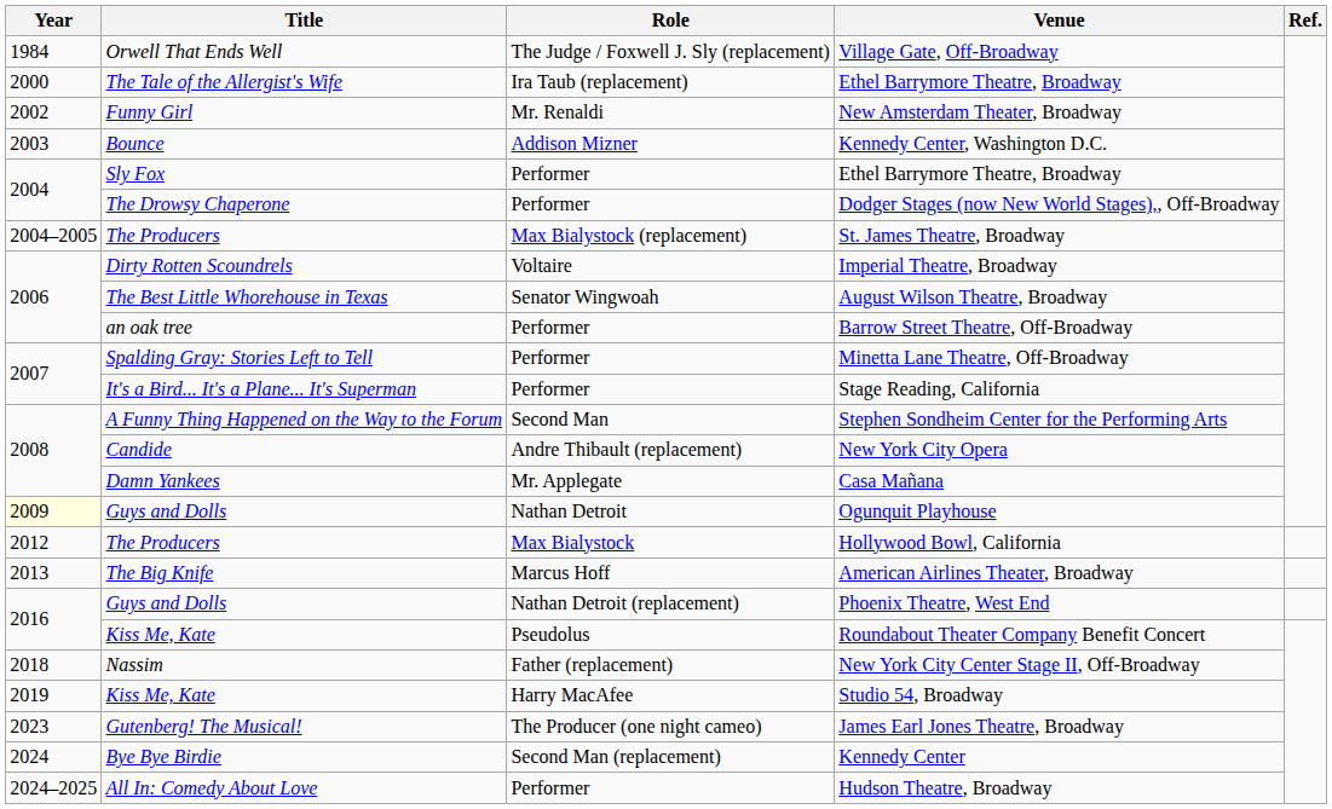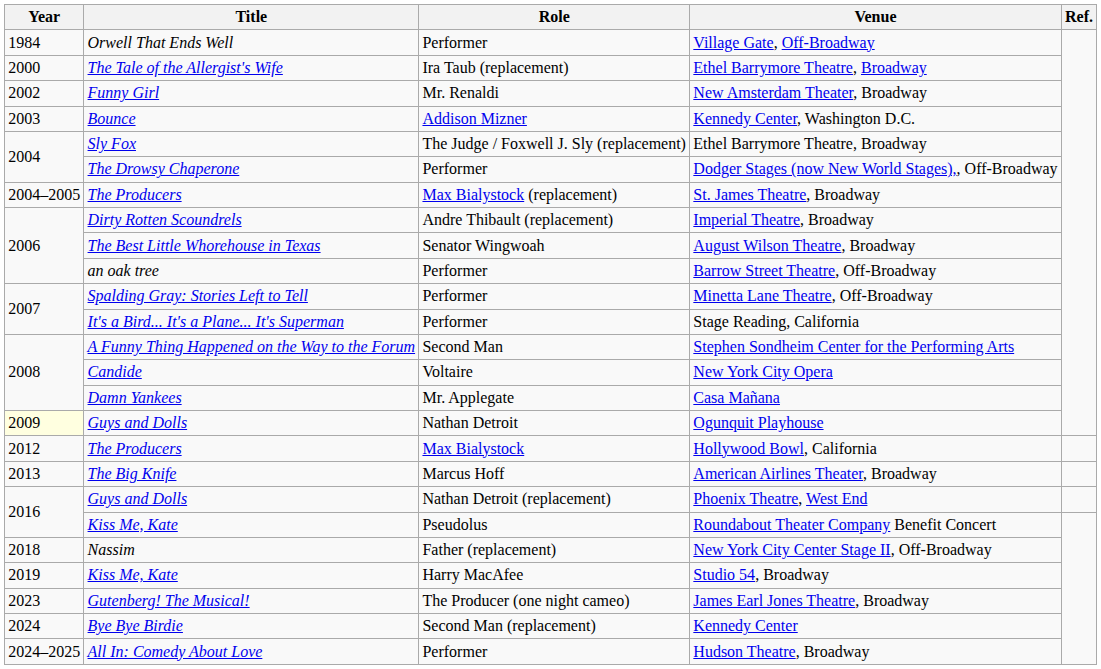 <table class="wikitable sortable">
 <tr>
 <th>Year</th>
 <th>Title</th>
 <th>Role</th>
 <th>Venue</th>
 <th class="unsortable">Ref.</th>
 </tr>
 <tr>
 <td>1984</td>
 <td><em>Orwell That Ends Well</em></td>
-<td>The Judge / Foxwell J. Sly (replacement)</td>
+<td>Performer</td>
 <td><a href='#'>Village Gate</a>, <a href='#'>Off-Broadway</a></td>
 <td rowspan="16"></td>
 </tr>
 <tr>
 <td>2000</td>
 <td><em><a href='#'>The Tale of the Allergist's Wife</a></em></td>
 <td>Ira Taub (replacement)</td>
 <td><a href='#'>Ethel Barrymore Theatre</a>, <a href='#'>Broadway</a></td>
 </tr>
 <tr>
 <td>2002</td>
 <td><em><a href='#'>Funny Girl</a></em></td>
 <td>Mr. Renaldi</td>
 <td><a href='#'>New Amsterdam Theater</a>, Broadway</td>
 </tr>
 <tr>
 <td>2003</td>
 <td><em><a href='#'>Bounce</a></em></td>
 <td><a href='#'>Addison Mizner</a></td>
 <td><a href='#'>Kennedy Center</a>, Washington D.C.</td>
 </tr>
 <tr>
 <td rowspan="2">2004</td>
 <td><em><a href='#'>Sly Fox</a></em></td>
-<td>Performer</td>
+<td>The Judge / Foxwell J. Sly (replacement)</td>
 <td>Ethel Barrymore Theatre, Broadway</td>
 </tr>
 <tr>
 <td><em><a href='#'>The Drowsy Chaperone</a></em></td>
 <td>Performer</td>
 <td><a href='#'>Dodger Stages (now New World Stages),</a>, Off-Broadway</td>
 </tr>
 <tr>
 <td>2004–2005</td>
 <td><em><a href='#'>The Producers</a></em></td>
 <td><a href='#'>Max Bialystock</a> (replacement)</td>
 <td><a href='#'>St. James Theatre</a>, Broadway</td>
 </tr>
 <tr>
 <td rowspan="3">2006</td>
 <td><em><a href='#'>Dirty Rotten Scoundrels</a></em></td>
-<td>Voltaire</td>
+<td>Andre Thibault (replacement)</td>
 <td><a href='#'>Imperial Theatre</a>, Broadway</td>
 </tr>
 <tr>
 <td><em><a href='#'>The Best Little Whorehouse in Texas</a></em></td>
 <td>Senator Wingwoah</td>
 <td><a href='#'>August Wilson Theatre</a>, Broadway</td>
 </tr>
 <tr>
 <td><em>an oak tree</em></td>
 <td>Performer</td>
 <td><a href='#'>Barrow Street Theatre</a>, Off-Broadway</td>
 </tr>
 <tr>
 <td rowspan="2">2007</td>
 <td><em><a href='#'>Spalding Gray: Stories Left to Tell</a></em></td>
 <td>Performer</td>
 <td><a href='#'>Minetta Lane Theatre</a>, Off-Broadway</td>
 </tr>
 <tr>
 <td><em><a href='#'>It's a Bird... It's a Plane... It's Superman</a></em></td>
 <td>Performer</td>
 <td>Stage Reading, California</td>
 </tr>
 <tr>
 <td rowspan=3>2008</td>
 <td><em><a href='#'>A Funny Thing Happened on the Way to the Forum</a></em></td>
 <td>Second Man</td>
 <td><a href='#'>Stephen Sondheim Center for the Performing Arts</a></td>
 </tr>
 <tr>
 <td><em><a href='#'>Candide</a></em></td>
-<td>Andre Thibault (replacement)</td>
+<td>Voltaire</td>
 <td><a href='#'>New York City Opera</a></td>
 </tr>
 <tr>
 <td><em><a href='#'>Damn Yankees</a></em></td>
 <td>Mr. Applegate</td>
 <td><a href='#'>Casa Mañana</a></td>
 </tr>
 <tr>
 <td style="background: lightyellow;">2009</td>
 <td><em><a href='#'>Guys and Dolls</a></em></td>
 <td>Nathan Detroit</td>
 <td><a href='#'>Ogunquit Playhouse</a></td>
 </tr>
 <tr>
 <td>2012</td>
 <td><em><a href='#'>The Producers</a></em></td>
 <td><a href='#'>Max Bialystock</a></td>
 <td><a href='#'>Hollywood Bowl</a>, California</td>
 <td></td>
 </tr>
 <tr>
 <td>2013</td>
 <td><em><a href='#'>The Big Knife</a></em></td>
 <td>Marcus Hoff</td>
 <td><a href='#'>American Airlines Theater</a>, Broadway</td>
 <td></td>
 </tr>
 <tr>
 <td rowspan=2>2016</td>
 <td><em><a href='#'>Guys and Dolls</a></em></td>
 <td>Nathan Detroit (replacement)</td>
 <td><a href='#'>Phoenix Theatre</a>, <a href='#'>West End</a></td>
 <td></td>
 </tr>
 <tr>
 <td><em><a href='#'>Kiss Me, Kate</a></em></td>
 <td>Pseudolus</td>
 <td><a href='#'>Roundabout Theater Company</a> Benefit Concert</td>
 <td rowspan="6"></td>
 </tr>
 <tr>
 <td>2018</td>
 <td><em>Nassim</em></td>
 <td>Father (replacement)</td>
 <td><a href='#'>New York City Center Stage II</a>, Off-Broadway</td>
 </tr>
 <tr>
 <td>2019</td>
 <td><em><a href='#'>Kiss Me, Kate</a></em></td>
 <td>Harry MacAfee</td>
 <td><a href='#'>Studio 54</a>, Broadway</td>
 </tr>
 <tr>
 <td>2023</td>
 <td><em><a href='#'>Gutenberg! The Musical!</a></em></td>
 <td>The Producer (one night cameo)</td>
 <td><a href='#'>James Earl Jones Theatre</a>, Broadway</td>
 </tr>
 <tr>
 <td>2024</td>
 <td><em><a href='#'>Bye Bye Birdie</a></em></td>
 <td>Second Man (replacement)</td>
 <td><a href='#'>Kennedy Center</a></td>
 </tr>
 <tr>
 <td>2024–2025</td>
 <td><em><a href='#'>All In: Comedy About Love</a></em></td>
 <td>Performer</td>
 <td><a href='#'>Hudson Theatre</a>, Broadway</td>
 </tr>
 </table>
